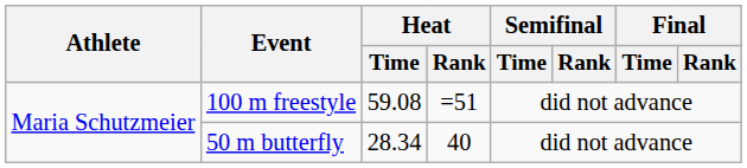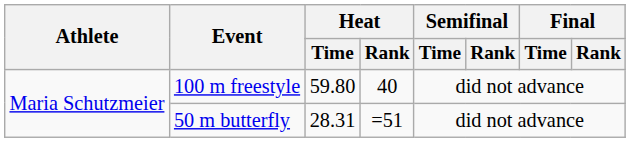 <table class="wikitable" style="text-align:center; font-size:90%">
 <tr>
 <th rowspan="2">Athlete</th>
 <th rowspan="2">Event</th>
 <th colspan="2">Heat</th>
 <th colspan="2">Semifinal</th>
 <th colspan="2">Final</th>
 </tr>
 <tr style="font-size:95%">
 <th>Time</th>
 <th>Rank</th>
 <th>Time</th>
 <th>Rank</th>
 <th>Time</th>
 <th>Rank</th>
 </tr>
 <tr>
 <td align=left rowspan=2><a href='#'>Maria Schutzmeier</a></td>
 <td align=left><a href='#'>100 m freestyle</a></td>
-<td>59.08</td>
-<td>=51</td>
+<td>59.80</td>
+<td>40</td>
 <td colspan=4>did not advance</td>
 </tr>
 <tr>
 <td align=left><a href='#'>50 m butterfly</a></td>
-<td>28.34</td>
-<td>40</td>
+<td>28.31</td>
+<td>=51</td>
 <td colspan=4>did not advance</td>
 </tr>
 </table>
